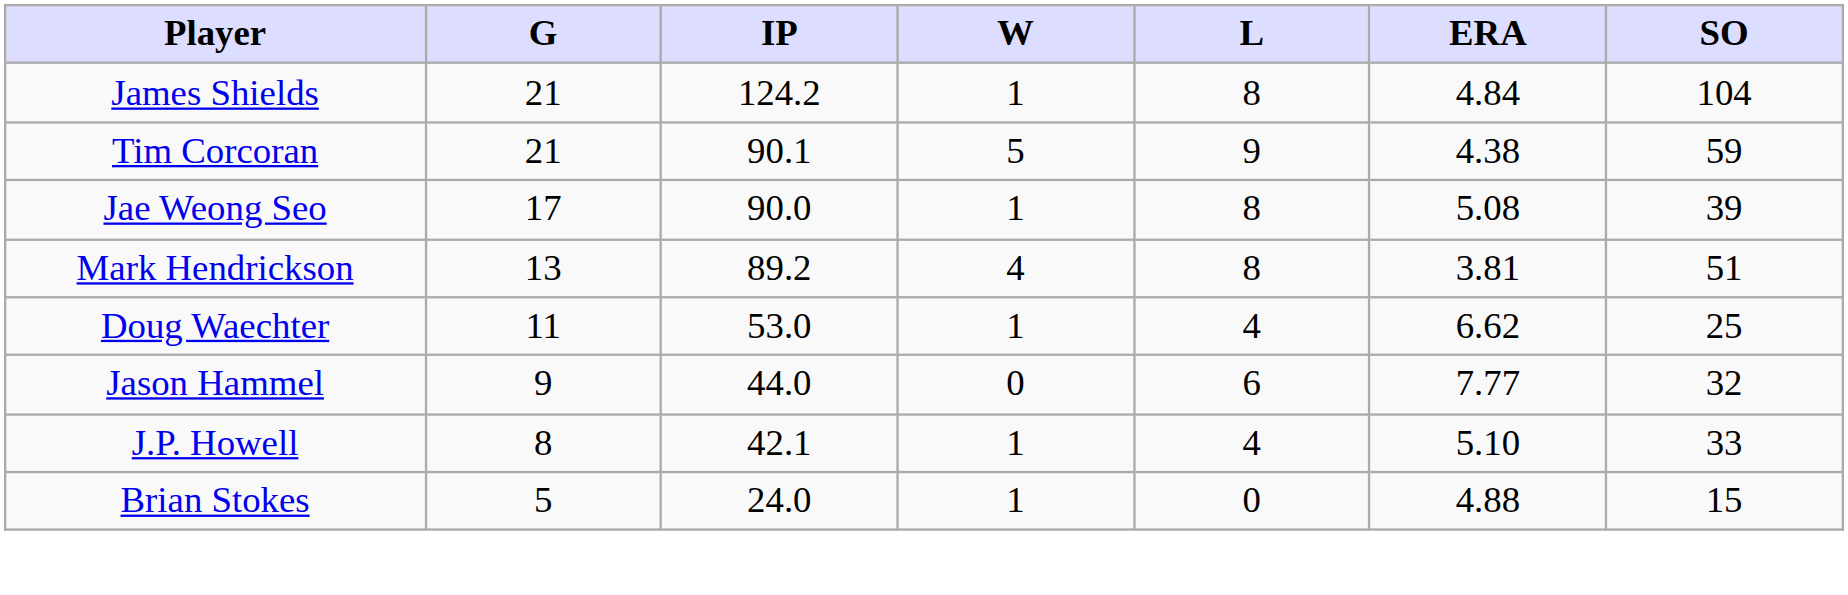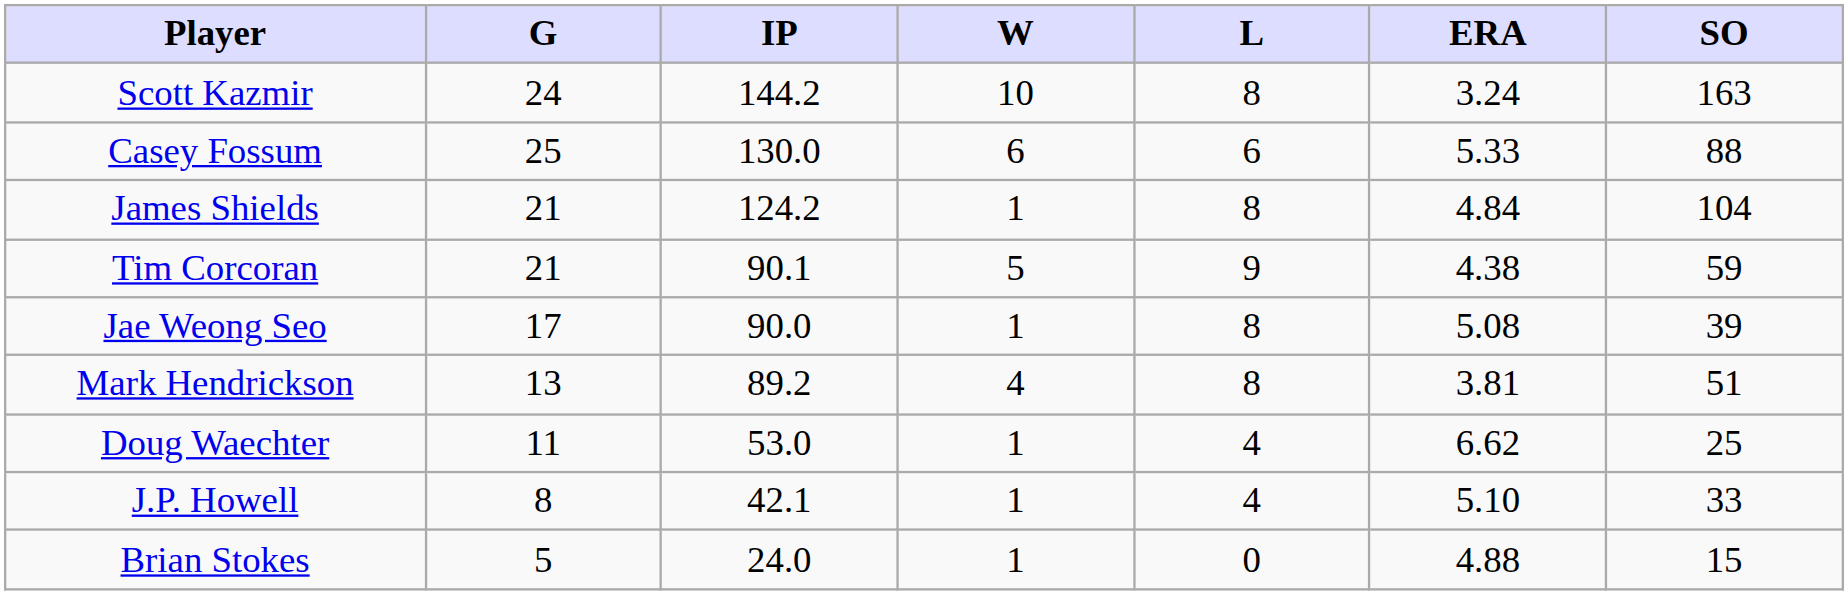 <table class="wikitable sortable">
 <tr>
 <th style="background:#ddf; width:16%;">Player</th>
 <th style="background:#ddf; width:9%;">G</th>
 <th style="background:#ddf; width:9%;">IP</th>
 <th style="background:#ddf; width:9%;">W</th>
 <th style="background:#ddf; width:9%;">L</th>
 <th style="background:#ddf; width:9%;">ERA</th>
 <th style="background:#ddf; width:9%;">SO</th>
+</tr>
+<tr align=center>
+<td><a href='#'>Scott Kazmir</a></td>
+<td>24</td>
+<td>144.2</td>
+<td>10</td>
+<td>8</td>
+<td>3.24</td>
+<td>163</td>
+</tr>
+<tr align=center>
+<td><a href='#'>Casey Fossum</a></td>
+<td>25</td>
+<td>130.0</td>
+<td>6</td>
+<td>6</td>
+<td>5.33</td>
+<td>88</td>
 </tr>
 <tr align=center>
 <td><a href='#'>James Shields</a></td>
 <td>21</td>
 <td>124.2</td>
 <td>1</td>
 <td>8</td>
 <td>4.84</td>
 <td>104</td>
 </tr>
 <tr align=center>
 <td><a href='#'>Tim Corcoran</a></td>
 <td>21</td>
 <td>90.1</td>
 <td>5</td>
 <td>9</td>
 <td>4.38</td>
 <td>59</td>
 </tr>
 <tr align=center>
 <td><a href='#'>Jae Weong Seo</a></td>
 <td>17</td>
 <td>90.0</td>
 <td>1</td>
 <td>8</td>
 <td>5.08</td>
 <td>39</td>
 </tr>
 <tr align=center>
 <td><a href='#'>Mark Hendrickson</a></td>
 <td>13</td>
 <td>89.2</td>
 <td>4</td>
 <td>8</td>
 <td>3.81</td>
 <td>51</td>
 </tr>
 <tr align=center>
 <td><a href='#'>Doug Waechter</a></td>
 <td>11</td>
 <td>53.0</td>
 <td>1</td>
 <td>4</td>
 <td>6.62</td>
 <td>25</td>
 </tr>
 <tr align=center>
-<td><a href='#'>Jason Hammel</a></td>
-<td>9</td>
-<td>44.0</td>
-<td>0</td>
-<td>6</td>
-<td>7.77</td>
-<td>32</td>
-</tr>
-<tr align=center>
 <td><a href='#'>J.P. Howell</a></td>
 <td>8</td>
 <td>42.1</td>
 <td>1</td>
 <td>4</td>
 <td>5.10</td>
 <td>33</td>
 </tr>
 <tr align=center>
 <td><a href='#'>Brian Stokes</a></td>
 <td>5</td>
 <td>24.0</td>
 <td>1</td>
 <td>0</td>
 <td>4.88</td>
 <td>15</td>
 </tr>
 </table>
